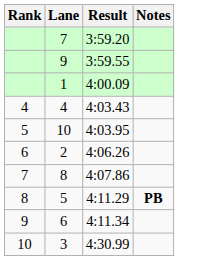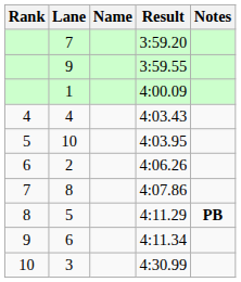 <table class="wikitable" style="text-align:center">
 <tr>
 <th>Rank</th>
 <th>Lane</th>
+<th>Name</th>
 <th>Result</th>
 <th>Notes</th>
 </tr>
 <tr bgcolor=ccffcc>
 <td></td>
 <td>7</td>
+<td align="left"></td>
 <td>3:59.20</td>
 <td></td>
 </tr>
 <tr bgcolor=ccffcc>
 <td></td>
 <td>9</td>
+<td align="left"></td>
 <td>3:59.55</td>
 <td></td>
 </tr>
 <tr bgcolor=ccffcc>
 <td></td>
 <td>1</td>
+<td align="left"></td>
 <td>4:00.09</td>
 <td></td>
 </tr>
 <tr>
 <td>4</td>
 <td>4</td>
+<td align="left"></td>
 <td>4:03.43</td>
 <td></td>
 </tr>
 <tr>
 <td>5</td>
 <td>10</td>
+<td align="left"></td>
 <td>4:03.95</td>
 <td></td>
 </tr>
 <tr>
 <td>6</td>
 <td>2</td>
+<td align="left"></td>
 <td>4:06.26</td>
 <td></td>
 </tr>
 <tr>
 <td>7</td>
 <td>8</td>
+<td align="left"></td>
 <td>4:07.86</td>
 <td></td>
 </tr>
 <tr>
 <td>8</td>
 <td>5</td>
+<td align="left"></td>
 <td>4:11.29</td>
 <td><strong>PB</strong></td>
 </tr>
 <tr>
 <td>9</td>
 <td>6</td>
+<td align="left"></td>
 <td>4:11.34</td>
 <td></td>
 </tr>
 <tr>
 <td>10</td>
 <td>3</td>
+<td align="left"></td>
 <td>4:30.99</td>
 <td></td>
 </tr>
 </table>
